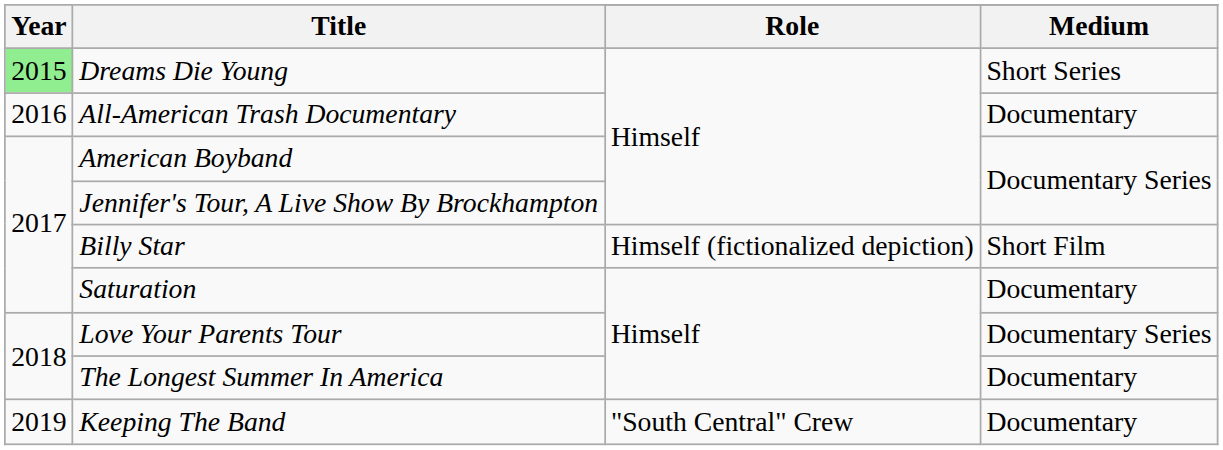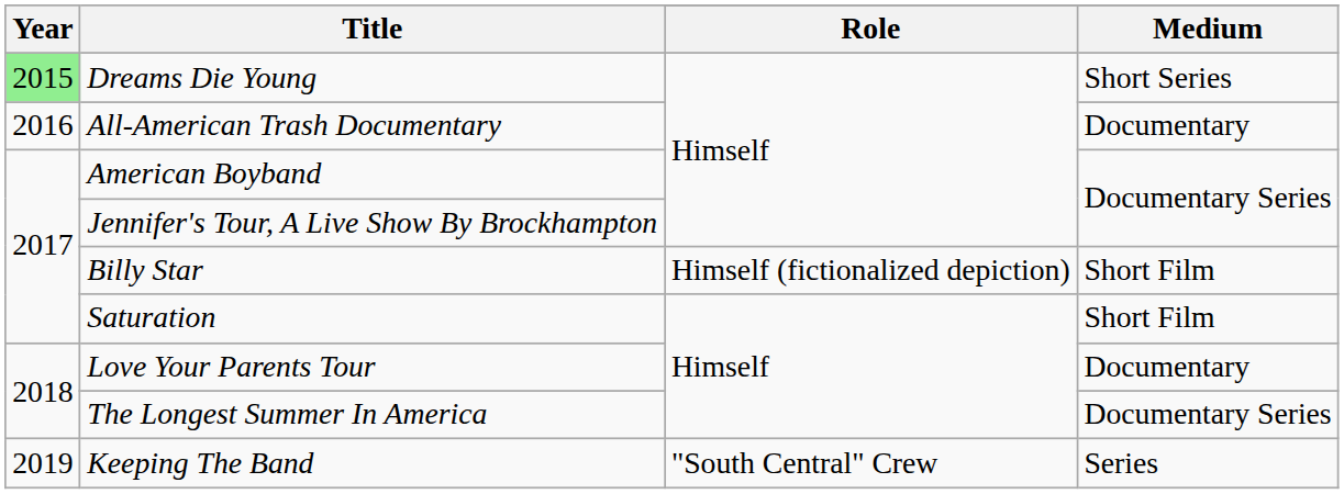 <table class="wikitable">
 <tr>
 <th rowspan="2">Year</th>
 <th rowspan="2">Title</th>
 </tr>
 <tr>
 <th>Role</th>
 <th>Medium</th>
 </tr>
 <tr>
 <td style="background: lightgreen;">2015</td>
 <td><em>Dreams Die Young</em></td>
 <td rowspan="4">Himself</td>
 <td>Short Series</td>
 </tr>
 <tr>
 <td>2016</td>
 <td><em>All-American Trash Documentary</em></td>
 <td>Documentary</td>
 </tr>
 <tr>
 <td rowspan="4">2017</td>
 <td><em>American Boyband</em></td>
 <td rowspan="2">Documentary Series</td>
 </tr>
 <tr>
 <td><em>Jennifer's Tour, A Live Show By Brockhampton</em></td>
 </tr>
 <tr>
 <td><em>Billy Star</em></td>
 <td>Himself (fictionalized depiction)</td>
 <td>Short Film</td>
 </tr>
 <tr>
 <td><em>Saturation</em></td>
 <td rowspan="3">Himself</td>
-<td>Documentary</td>
+<td>Short Film</td>
 </tr>
 <tr>
 <td rowspan="2">2018</td>
 <td><em>Love Your Parents Tour</em></td>
-<td>Documentary Series</td>
+<td>Documentary</td>
 </tr>
 <tr>
 <td><em>The Longest Summer In America</em></td>
-<td>Documentary</td>
+<td>Documentary Series</td>
 </tr>
 <tr>
 <td>2019</td>
 <td><em>Keeping The Band</em></td>
 <td>"South Central" Crew</td>
-<td>Documentary</td>
+<td>Series</td>
 </tr>
 </table>
